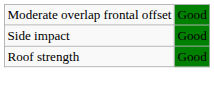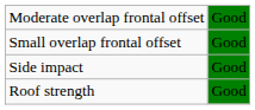 <table class="wikitable">
 <tr>
 <td>Moderate overlap frontal offset</td>
+<td style="background: green">Good</td>
+</tr>
+<tr>
+<td>Small overlap frontal offset</td>
 <td style="background: green">Good</td>
 </tr>
 <tr>
 <td>Side impact</td>
 <td style="background: green">Good</td>
 </tr>
 <tr>
 <td>Roof strength</td>
 <td style="background: green">Good</td>
 </tr>
 </table>
